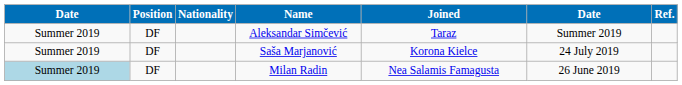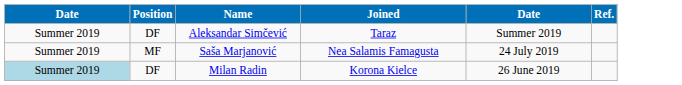 <table class="wikitable"  style="text-align:center; font-size:90%; ">
 <tr>
 <th style="background:#0070B8; color:#FFFFFF; width:150px;">Date</th>
 <th style="background:#0070B8; color:#FFFFFF; width:50px;">Position</th>
-<th style="background:#0070B8; color:#FFFFFF; width:50px;">Nationality</th>
 <th style="background:#0070B8; color:#FFFFFF; width:150px;">Name</th>
 <th style="background:#0070B8; color:#FFFFFF; width:200px;">Joined</th>
 <th style="background:#0070B8; color:#FFFFFF; width:150px;">Date</th>
 <th style="background:#0070B8; color:#FFFFFF; width:25px;">Ref.</th>
 </tr>
 <tr>
 <td>Summer 2019</td>
 <td>DF</td>
-<td></td>
 <td><a href='#'>Aleksandar Simčević</a></td>
 <td><a href='#'>Taraz</a></td>
 <td>Summer 2019</td>
 <td></td>
 </tr>
 <tr>
 <td>Summer 2019</td>
-<td>DF</td>
-<td></td>
+<td>MF</td>
 <td><a href='#'>Saša Marjanović</a></td>
-<td><a href='#'>Korona Kielce</a></td>
+<td><a href='#'>Nea Salamis Famagusta</a></td>
 <td>24 July 2019</td>
 <td></td>
 </tr>
 <tr>
 <td style="background: lightblue;">Summer 2019</td>
 <td>DF</td>
-<td></td>
 <td><a href='#'>Milan Radin</a></td>
-<td><a href='#'>Nea Salamis Famagusta</a></td>
+<td><a href='#'>Korona Kielce</a></td>
 <td>26 June 2019</td>
 <td></td>
 </tr>
 </table>
